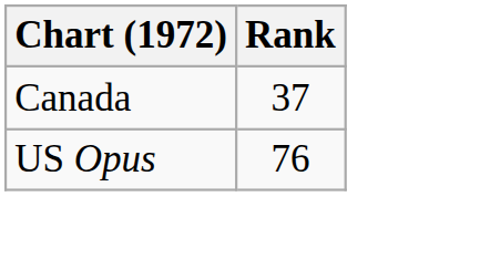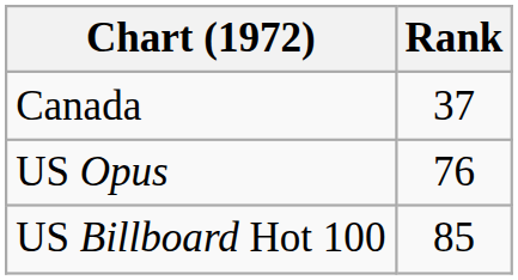 <table class="wikitable">
 <tr>
 <th align="left">Chart (1972)</th>
 <th style="text-align:center;">Rank</th>
 </tr>
 <tr>
 <td>Canada</td>
 <td style="text-align:center;">37</td>
 </tr>
 <tr>
 <td>US <em>Opus</em></td>
 <td style="text-align:center;">76</td>
 </tr>
+<tr>
+<td>US <em>Billboard</em> Hot 100 </td>
+<td style="text-align:center;">85</td>
+</tr>
 </table>
